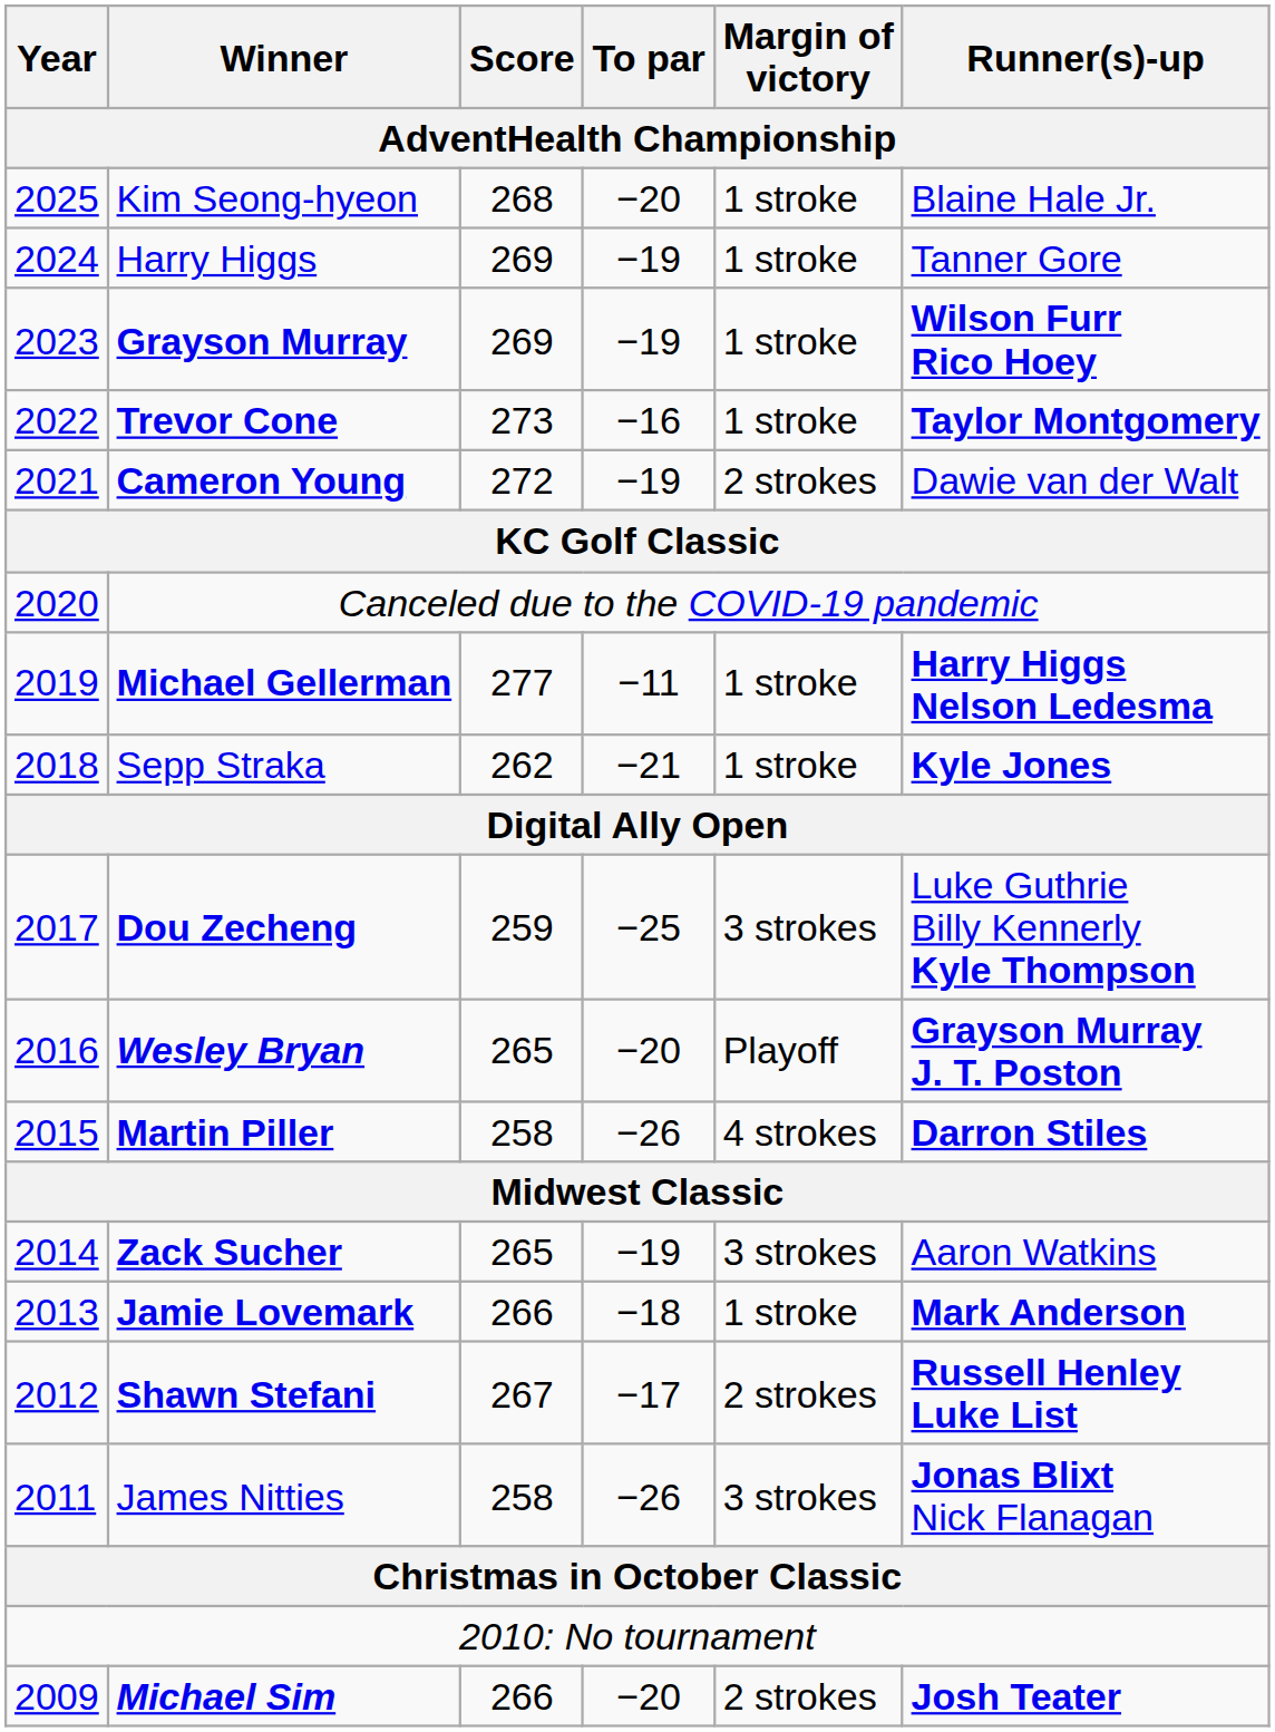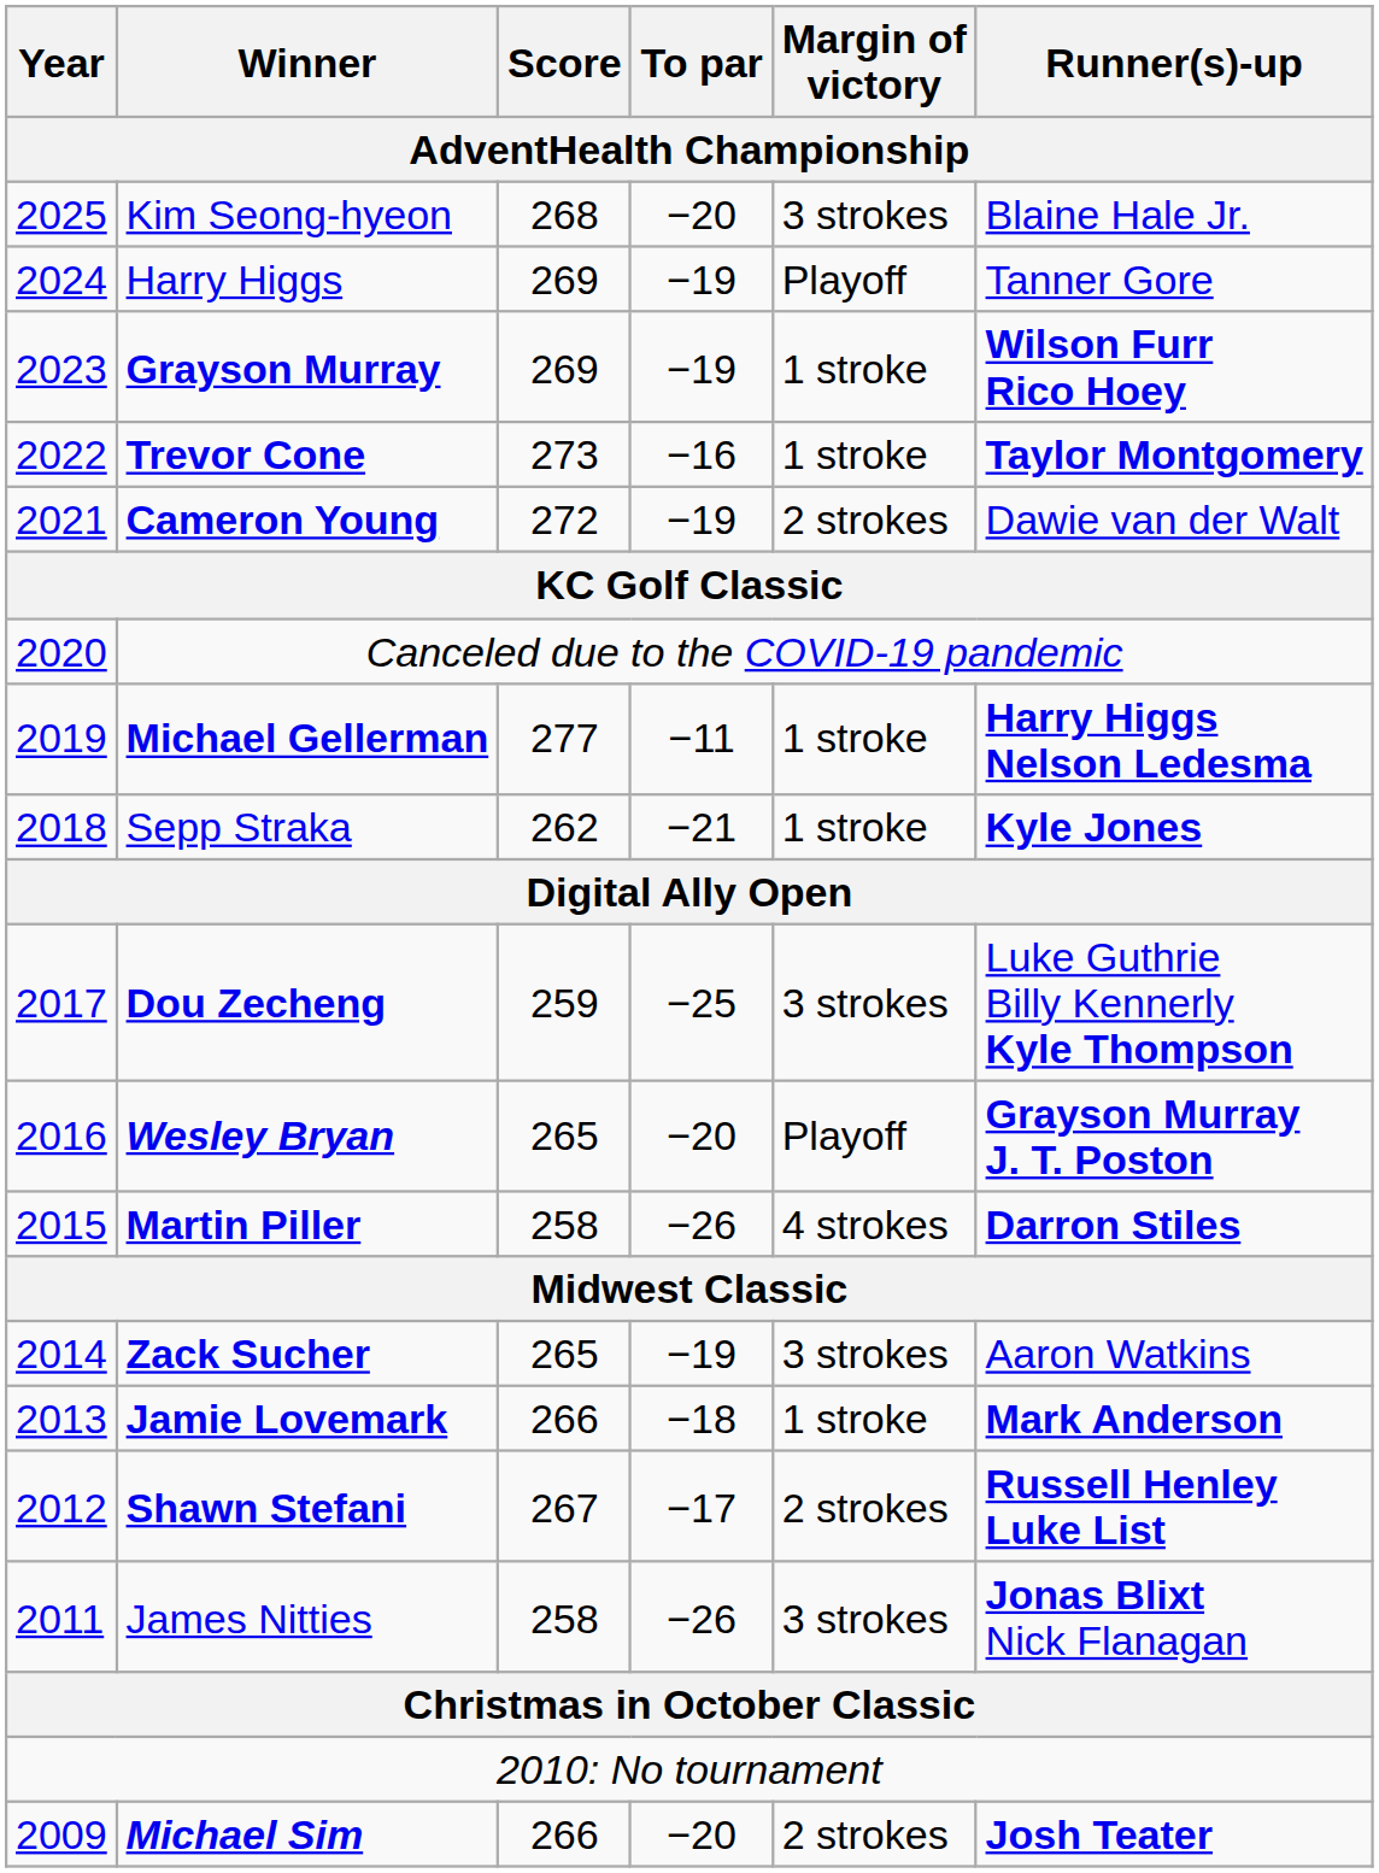 <table class=wikitable style=font-size:95%>
 <tr>
 <th>Year</th>
 <th>Winner</th>
 <th>Score</th>
 <th>To par</th>
 <th>Margin of<br>victory</th>
 <th>Runner(s)-up</th>
 </tr>
 <tr>
 <th colspan=7>AdventHealth Championship</th>
 </tr>
 <tr>
 <td><a href='#'>2025</a></td>
 <td> <a href='#'>Kim Seong-hyeon</a></td>
 <td align=center>268</td>
 <td align=center>−20</td>
-<td>1 stroke</td>
+<td>3 strokes</td>
 <td> <a href='#'>Blaine Hale Jr.</a></td>
 </tr>
 <tr>
 <td><a href='#'>2024</a></td>
 <td> <a href='#'>Harry Higgs</a></td>
 <td align=center>269</td>
 <td align=center>−19</td>
-<td>1 stroke</td>
+<td>Playoff</td>
 <td> <a href='#'>Tanner Gore</a></td>
 </tr>
 <tr>
 <td><a href='#'>2023</a></td>
 <td> <strong><a href='#'>Grayson Murray</a></strong></td>
 <td align=center>269</td>
 <td align=center>−19</td>
 <td>1 stroke</td>
 <td> <strong><a href='#'>Wilson Furr</a></strong><br> <strong><a href='#'>Rico Hoey</a></strong></td>
 </tr>
 <tr>
 <td><a href='#'>2022</a></td>
 <td> <strong><a href='#'>Trevor Cone</a></strong></td>
 <td align=center>273</td>
 <td align=center>−16</td>
 <td>1 stroke</td>
 <td> <strong><a href='#'>Taylor Montgomery</a></strong></td>
 </tr>
 <tr>
 <td><a href='#'>2021</a></td>
 <td> <strong><a href='#'>Cameron Young</a></strong></td>
 <td align=center>272</td>
 <td align=center>−19</td>
 <td>2 strokes</td>
 <td> <a href='#'>Dawie van der Walt</a></td>
 </tr>
 <tr>
 <th colspan=7>KC Golf Classic</th>
 </tr>
 <tr>
 <td><a href='#'>2020</a></td>
 <td colspan=5 align=center><em>Canceled due to the <a href='#'>COVID-19 pandemic</a></em></td>
 </tr>
 <tr>
 <td><a href='#'>2019</a></td>
 <td> <strong><a href='#'>Michael Gellerman</a></strong></td>
 <td align=center>277</td>
 <td align=center>−11</td>
 <td>1 stroke</td>
 <td> <strong><a href='#'>Harry Higgs</a></strong><br> <strong><a href='#'>Nelson Ledesma</a></strong></td>
 </tr>
 <tr>
 <td><a href='#'>2018</a></td>
 <td> <a href='#'>Sepp Straka</a></td>
 <td align=center>262</td>
 <td align=center>−21</td>
 <td>1 stroke</td>
 <td> <strong><a href='#'>Kyle Jones</a></strong></td>
 </tr>
 <tr>
 <th colspan=7>Digital Ally Open</th>
 </tr>
 <tr>
 <td><a href='#'>2017</a></td>
 <td> <strong><a href='#'>Dou Zecheng</a></strong></td>
 <td align=center>259</td>
 <td align=center>−25</td>
 <td>3 strokes</td>
 <td> <a href='#'>Luke Guthrie</a><br> <a href='#'>Billy Kennerly</a><br> <strong><a href='#'>Kyle Thompson</a></strong></td>
 </tr>
 <tr>
 <td><a href='#'>2016</a></td>
 <td> <strong><em><a href='#'>Wesley Bryan</a></em></strong></td>
 <td align=center>265</td>
 <td align=center>−20</td>
 <td>Playoff</td>
 <td> <strong><a href='#'>Grayson Murray</a></strong><br> <strong><a href='#'>J. T. Poston</a></strong></td>
 </tr>
 <tr>
 <td><a href='#'>2015</a></td>
 <td> <strong><a href='#'>Martin Piller</a></strong></td>
 <td align=center>258</td>
 <td align=center>−26</td>
 <td>4 strokes</td>
 <td> <strong><a href='#'>Darron Stiles</a></strong></td>
 </tr>
 <tr>
 <th colspan=7>Midwest Classic</th>
 </tr>
 <tr>
 <td><a href='#'>2014</a></td>
 <td> <strong><a href='#'>Zack Sucher</a></strong></td>
 <td align=center>265</td>
 <td align=center>−19</td>
 <td>3 strokes</td>
 <td> <a href='#'>Aaron Watkins</a></td>
 </tr>
 <tr>
 <td><a href='#'>2013</a></td>
 <td> <strong><a href='#'>Jamie Lovemark</a></strong></td>
 <td align=center>266</td>
 <td align=center>−18</td>
 <td>1 stroke</td>
 <td> <strong><a href='#'>Mark Anderson</a></strong></td>
 </tr>
 <tr>
 <td><a href='#'>2012</a></td>
 <td> <strong><a href='#'>Shawn Stefani</a></strong></td>
 <td align=center>267</td>
 <td align=center>−17</td>
 <td>2 strokes</td>
 <td> <strong><a href='#'>Russell Henley</a></strong><br> <strong><a href='#'>Luke List</a></strong></td>
 </tr>
 <tr>
 <td><a href='#'>2011</a></td>
 <td> <a href='#'>James Nitties</a></td>
 <td align=center>258</td>
 <td align=center>−26</td>
 <td>3 strokes</td>
 <td> <strong><a href='#'>Jonas Blixt</a></strong><br> <a href='#'>Nick Flanagan</a></td>
 </tr>
 <tr>
 <th colspan=7>Christmas in October Classic</th>
 </tr>
 <tr>
 <td colspan=7 align=center><em>2010: No tournament</em></td>
 </tr>
 <tr>
 <td><a href='#'>2009</a></td>
 <td> <strong><em><a href='#'>Michael Sim</a></em></strong></td>
 <td align=center>266</td>
 <td align=center>−20</td>
 <td>2 strokes</td>
 <td> <strong><a href='#'>Josh Teater</a></strong></td>
 </tr>
 </table>
